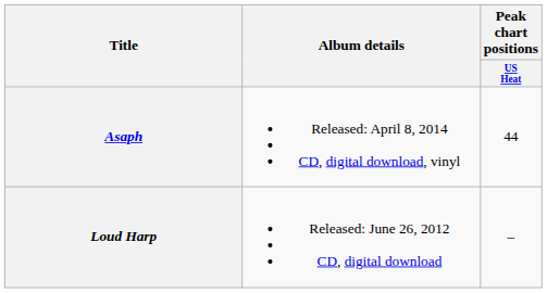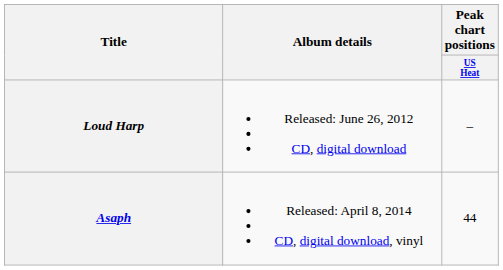 <table class="wikitable plainrowheaders" style="text-align:center;">
 <tr>
 <th scope="col" rowspan="2" style="width:16em;">Title</th>
 <th scope="col" rowspan="2" style="width:16em;">Album details</th>
 <th scope="col" colspan="1">Peak chart positions</th>
 </tr>
 <tr>
 <th style="width:3em; font-size:70%"><a href='#'>US<br>Heat</a></th>
 </tr>
 <tr>
+<th scope="row"><em>Loud Harp</em></th>
+<td><br><ul><li>Released: June 26, 2012</li><li></li><li><a href='#'>CD</a>, <a href='#'>digital download</a></li></ul></td>
+<td>–</td>
+</tr>
+<tr>
 <th scope="row"><em><a href='#'>Asaph</a></em></th>
 <td><br><ul><li>Released: April 8, 2014</li><li></li><li><a href='#'>CD</a>, <a href='#'>digital download</a>, vinyl</li></ul></td>
 <td>44</td>
 </tr>
-<tr>
-<th scope="row"><em>Loud Harp</em></th>
-<td><br><ul><li>Released: June 26, 2012</li><li></li><li><a href='#'>CD</a>, <a href='#'>digital download</a></li></ul></td>
-<td>–</td>
-</tr>
 </table>
